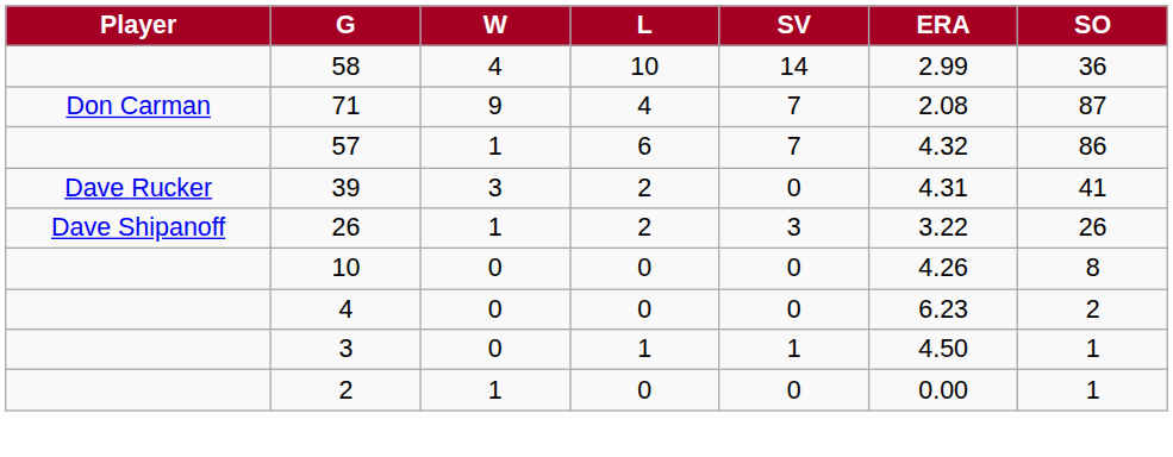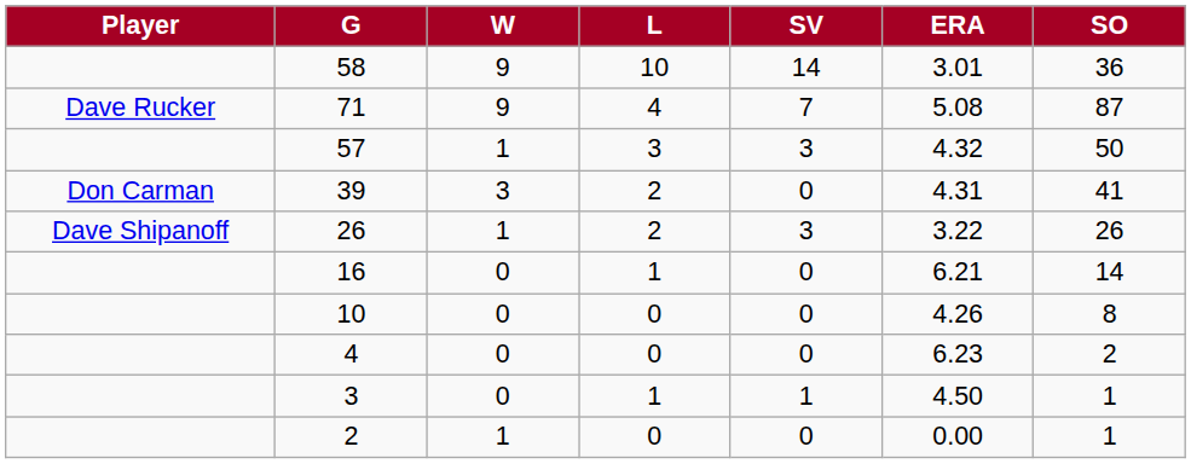 <table class="wikitable sortable">
 <tr>
 <th style="background:#A50024;color:white;" width="16%">Player</th>
 <th style="background:#A50024;color:white;" width="9%">G</th>
 <th style="background:#A50024;color:white;" width="9%">W</th>
 <th style="background:#A50024;color:white;" width="9%">L</th>
 <th style="background:#A50024;color:white;" width="9%">SV</th>
 <th style="background:#A50024;color:white;" width="9%">ERA</th>
 <th style="background:#A50024;color:white;" width="9%">SO</th>
 </tr>
 <tr align="center">
 <td></td>
 <td>58</td>
-<td>4</td>
+<td>9</td>
 <td>10</td>
 <td>14</td>
-<td>2.99</td>
+<td>3.01</td>
 <td>36</td>
 </tr>
 <tr align=center>
-<td><a href='#'>Don Carman</a></td>
+<td><a href='#'>Dave Rucker</a></td>
 <td>71</td>
 <td>9</td>
 <td>4</td>
 <td>7</td>
-<td>2.08</td>
+<td>5.08</td>
 <td>87</td>
 </tr>
 <tr align="center">
 <td></td>
 <td>57</td>
 <td>1</td>
-<td>6</td>
-<td>7</td>
+<td>3</td>
+<td>3</td>
 <td>4.32</td>
-<td>86</td>
+<td>50</td>
 </tr>
 <tr align="center">
-<td><a href='#'>Dave Rucker</a></td>
+<td><a href='#'>Don Carman</a></td>
 <td>39</td>
 <td>3</td>
 <td>2</td>
 <td>0</td>
 <td>4.31</td>
 <td>41</td>
 </tr>
 <tr align=center>
 <td><a href='#'>Dave Shipanoff</a></td>
 <td>26</td>
 <td>1</td>
 <td>2</td>
 <td>3</td>
 <td>3.22</td>
 <td>26</td>
+</tr>
+<tr align=center>
+<td></td>
+<td>16</td>
+<td>0</td>
+<td>1</td>
+<td>0</td>
+<td>6.21</td>
+<td>14</td>
 </tr>
 <tr align="center">
 <td></td>
 <td>10</td>
 <td>0</td>
 <td>0</td>
 <td>0</td>
 <td>4.26</td>
 <td>8</td>
 </tr>
 <tr align="center">
 <td></td>
 <td>4</td>
 <td>0</td>
 <td>0</td>
 <td>0</td>
 <td>6.23</td>
 <td>2</td>
 </tr>
 <tr align="center">
 <td></td>
 <td>3</td>
 <td>0</td>
 <td>1</td>
 <td>1</td>
 <td>4.50</td>
 <td>1</td>
 </tr>
 <tr align="center">
 <td></td>
 <td>2</td>
 <td>1</td>
 <td>0</td>
 <td>0</td>
 <td>0.00</td>
 <td>1</td>
 </tr>
 </table>
